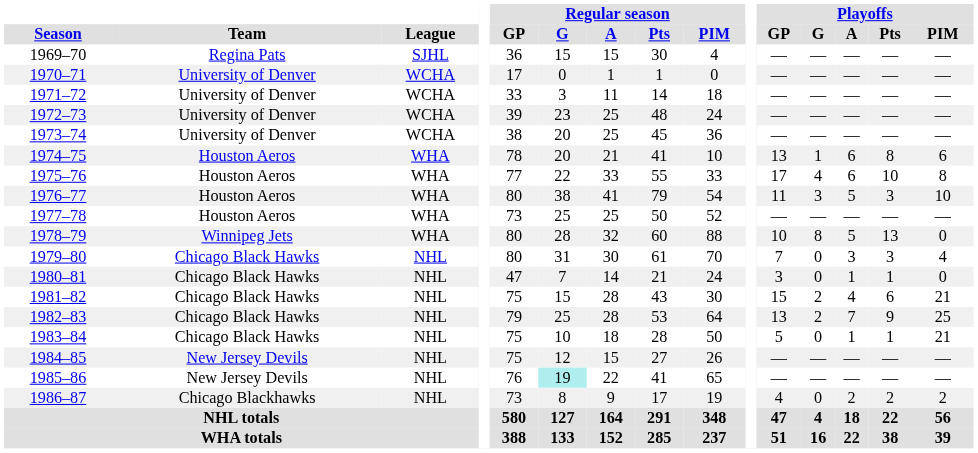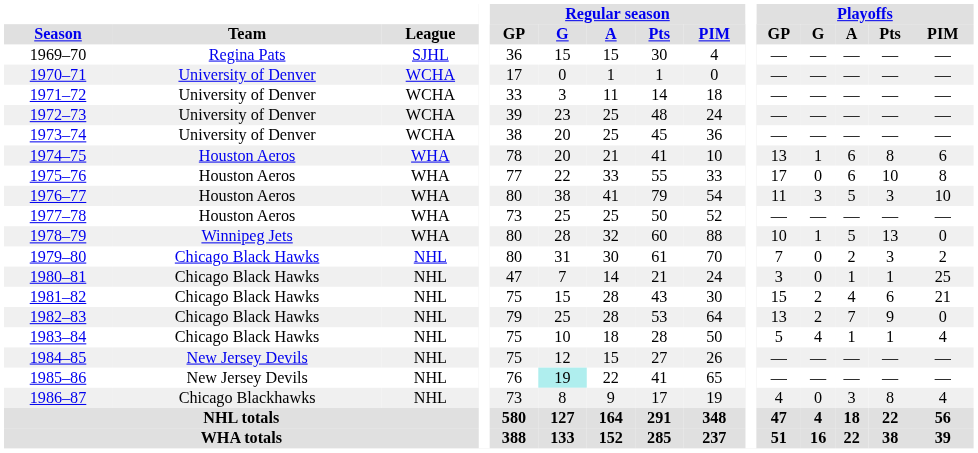 <table border="0" cellpadding="1" cellspacing="0" style="text-align:center; width:60em">
 <tr bgcolor="#e0e0e0">
 <th colspan="3" bgcolor="#ffffff"> </th>
 <th rowspan="99" bgcolor="#ffffff"> </th>
 <th colspan="5"><a href='#'>Regular season</a></th>
 <th rowspan="99" bgcolor="#ffffff"> </th>
 <th colspan="5"><a href='#'>Playoffs</a></th>
 </tr>
 <tr bgcolor="#e0e0e0">
 <th><a href='#'>Season</a></th>
 <th>Team</th>
 <th>League</th>
 <th>GP</th>
 <th><a href='#'>G</a></th>
 <th><a href='#'>A</a></th>
 <th><a href='#'>Pts</a></th>
 <th><a href='#'>PIM</a></th>
 <th>GP</th>
 <th>G</th>
 <th>A</th>
 <th>Pts</th>
 <th>PIM</th>
 </tr>
 <tr>
 <td>1969–70</td>
 <td><a href='#'>Regina Pats</a></td>
 <td><a href='#'>SJHL</a></td>
 <td>36</td>
 <td>15</td>
 <td>15</td>
 <td>30</td>
 <td>4</td>
 <td>—</td>
 <td>—</td>
 <td>—</td>
 <td>—</td>
 <td>—</td>
 </tr>
 <tr bgcolor="#f0f0f0">
 <td><a href='#'>1970–71</a></td>
 <td><a href='#'>University of Denver</a></td>
 <td><a href='#'>WCHA</a></td>
 <td>17</td>
 <td>0</td>
 <td>1</td>
 <td>1</td>
 <td>0</td>
 <td>—</td>
 <td>—</td>
 <td>—</td>
 <td>—</td>
 <td>—</td>
 </tr>
 <tr>
 <td><a href='#'>1971–72</a></td>
 <td>University of Denver</td>
 <td>WCHA</td>
 <td>33</td>
 <td>3</td>
 <td>11</td>
 <td>14</td>
 <td>18</td>
 <td>—</td>
 <td>—</td>
 <td>—</td>
 <td>—</td>
 <td>—</td>
 </tr>
 <tr bgcolor="#f0f0f0">
 <td><a href='#'>1972–73</a></td>
 <td>University of Denver</td>
 <td>WCHA</td>
 <td>39</td>
 <td>23</td>
 <td>25</td>
 <td>48</td>
 <td>24</td>
 <td>—</td>
 <td>—</td>
 <td>—</td>
 <td>—</td>
 <td>—</td>
 </tr>
 <tr>
 <td><a href='#'>1973–74</a></td>
 <td>University of Denver</td>
 <td>WCHA</td>
 <td>38</td>
 <td>20</td>
 <td>25</td>
 <td>45</td>
 <td>36</td>
 <td>—</td>
 <td>—</td>
 <td>—</td>
 <td>—</td>
 <td>—</td>
 </tr>
 <tr bgcolor="#f0f0f0">
 <td><a href='#'>1974–75</a></td>
 <td><a href='#'>Houston Aeros</a></td>
 <td><a href='#'>WHA</a></td>
 <td>78</td>
 <td>20</td>
 <td>21</td>
 <td>41</td>
 <td>10</td>
 <td>13</td>
 <td>1</td>
 <td>6</td>
 <td>8</td>
 <td>6</td>
 </tr>
 <tr>
 <td><a href='#'>1975–76</a></td>
 <td>Houston Aeros</td>
 <td>WHA</td>
 <td>77</td>
 <td>22</td>
 <td>33</td>
 <td>55</td>
 <td>33</td>
 <td>17</td>
-<td>4</td>
+<td>0</td>
 <td>6</td>
 <td>10</td>
 <td>8</td>
 </tr>
 <tr bgcolor="#f0f0f0">
 <td><a href='#'>1976–77</a></td>
 <td>Houston Aeros</td>
 <td>WHA</td>
 <td>80</td>
 <td>38</td>
 <td>41</td>
 <td>79</td>
 <td>54</td>
 <td>11</td>
 <td>3</td>
 <td>5</td>
 <td>3</td>
 <td>10</td>
 </tr>
 <tr>
 <td><a href='#'>1977–78</a></td>
 <td>Houston Aeros</td>
 <td>WHA</td>
 <td>73</td>
 <td>25</td>
 <td>25</td>
 <td>50</td>
 <td>52</td>
 <td>—</td>
 <td>—</td>
 <td>—</td>
 <td>—</td>
 <td>—</td>
 </tr>
 <tr bgcolor="#f0f0f0">
 <td><a href='#'>1978–79</a></td>
 <td><a href='#'>Winnipeg Jets</a></td>
 <td>WHA</td>
 <td>80</td>
 <td>28</td>
 <td>32</td>
 <td>60</td>
 <td>88</td>
 <td>10</td>
-<td>8</td>
+<td>1</td>
 <td>5</td>
 <td>13</td>
 <td>0</td>
 </tr>
 <tr>
 <td><a href='#'>1979–80</a></td>
 <td><a href='#'>Chicago Black Hawks</a></td>
 <td><a href='#'>NHL</a></td>
 <td>80</td>
 <td>31</td>
 <td>30</td>
 <td>61</td>
 <td>70</td>
 <td>7</td>
 <td>0</td>
+<td>2</td>
 <td>3</td>
-<td>3</td>
-<td>4</td>
+<td>2</td>
 </tr>
 <tr bgcolor="#f0f0f0">
 <td><a href='#'>1980–81</a></td>
 <td>Chicago Black Hawks</td>
 <td>NHL</td>
 <td>47</td>
 <td>7</td>
 <td>14</td>
 <td>21</td>
 <td>24</td>
 <td>3</td>
 <td>0</td>
 <td>1</td>
 <td>1</td>
-<td>0</td>
+<td>25</td>
 </tr>
 <tr>
 <td><a href='#'>1981–82</a></td>
 <td>Chicago Black Hawks</td>
 <td>NHL</td>
 <td>75</td>
 <td>15</td>
 <td>28</td>
 <td>43</td>
 <td>30</td>
 <td>15</td>
 <td>2</td>
 <td>4</td>
 <td>6</td>
 <td>21</td>
 </tr>
 <tr bgcolor="#f0f0f0">
 <td><a href='#'>1982–83</a></td>
 <td>Chicago Black Hawks</td>
 <td>NHL</td>
 <td>79</td>
 <td>25</td>
 <td>28</td>
 <td>53</td>
 <td>64</td>
 <td>13</td>
 <td>2</td>
 <td>7</td>
 <td>9</td>
-<td>25</td>
+<td>0</td>
 </tr>
 <tr>
 <td><a href='#'>1983–84</a></td>
 <td>Chicago Black Hawks</td>
 <td>NHL</td>
 <td>75</td>
 <td>10</td>
 <td>18</td>
 <td>28</td>
 <td>50</td>
 <td>5</td>
-<td>0</td>
+<td>4</td>
 <td>1</td>
 <td>1</td>
-<td>21</td>
+<td>4</td>
 </tr>
 <tr bgcolor="#f0f0f0">
 <td><a href='#'>1984–85</a></td>
 <td><a href='#'>New Jersey Devils</a></td>
 <td>NHL</td>
 <td>75</td>
 <td>12</td>
 <td>15</td>
 <td>27</td>
 <td>26</td>
 <td>—</td>
 <td>—</td>
 <td>—</td>
 <td>—</td>
 <td>—</td>
 </tr>
 <tr>
 <td><a href='#'>1985–86</a></td>
 <td>New Jersey Devils</td>
 <td>NHL</td>
 <td>76</td>
 <td style="background: paleturquoise;">19</td>
 <td>22</td>
 <td>41</td>
 <td>65</td>
 <td>—</td>
 <td>—</td>
 <td>—</td>
 <td>—</td>
 <td>—</td>
 </tr>
 <tr bgcolor="#f0f0f0">
 <td><a href='#'>1986–87</a></td>
 <td>Chicago Blackhawks</td>
 <td>NHL</td>
 <td>73</td>
 <td>8</td>
 <td>9</td>
 <td>17</td>
 <td>19</td>
 <td>4</td>
 <td>0</td>
-<td>2</td>
-<td>2</td>
-<td>2</td>
+<td>3</td>
+<td>8</td>
+<td>4</td>
 </tr>
 <tr bgcolor="#e0e0e0">
 <th colspan="3">NHL totals</th>
 <th>580</th>
 <th>127</th>
 <th>164</th>
 <th>291</th>
 <th>348</th>
 <th>47</th>
 <th>4</th>
 <th>18</th>
 <th>22</th>
 <th>56</th>
 </tr>
 <tr bgcolor="#e0e0e0">
 <th colspan="3">WHA totals</th>
 <th>388</th>
 <th>133</th>
 <th>152</th>
 <th>285</th>
 <th>237</th>
 <th>51</th>
 <th>16</th>
 <th>22</th>
 <th>38</th>
 <th>39</th>
 </tr>
 </table>
